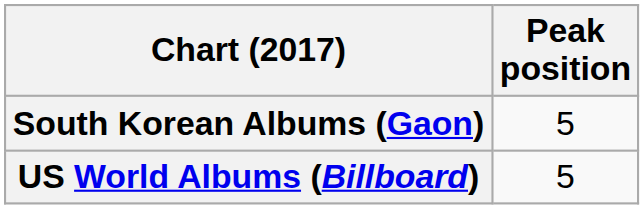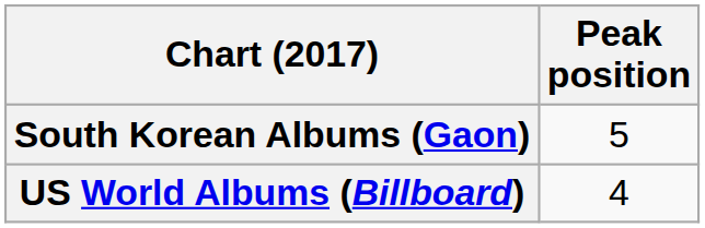 <table class="wikitable plainrowheaders" style="text-align:center;">
 <tr>
 <th>Chart (2017)</th>
 <th>Peak<br>position</th>
 </tr>
 <tr>
 <th scope="row">South Korean Albums (<a href='#'>Gaon</a>)</th>
 <td>5</td>
 </tr>
 <tr>
 <th scope="row">US <a href='#'>World Albums</a> (<em><a href='#'>Billboard</a></em>)</th>
-<td>5</td>
+<td>4</td>
 </tr>
 </table>
